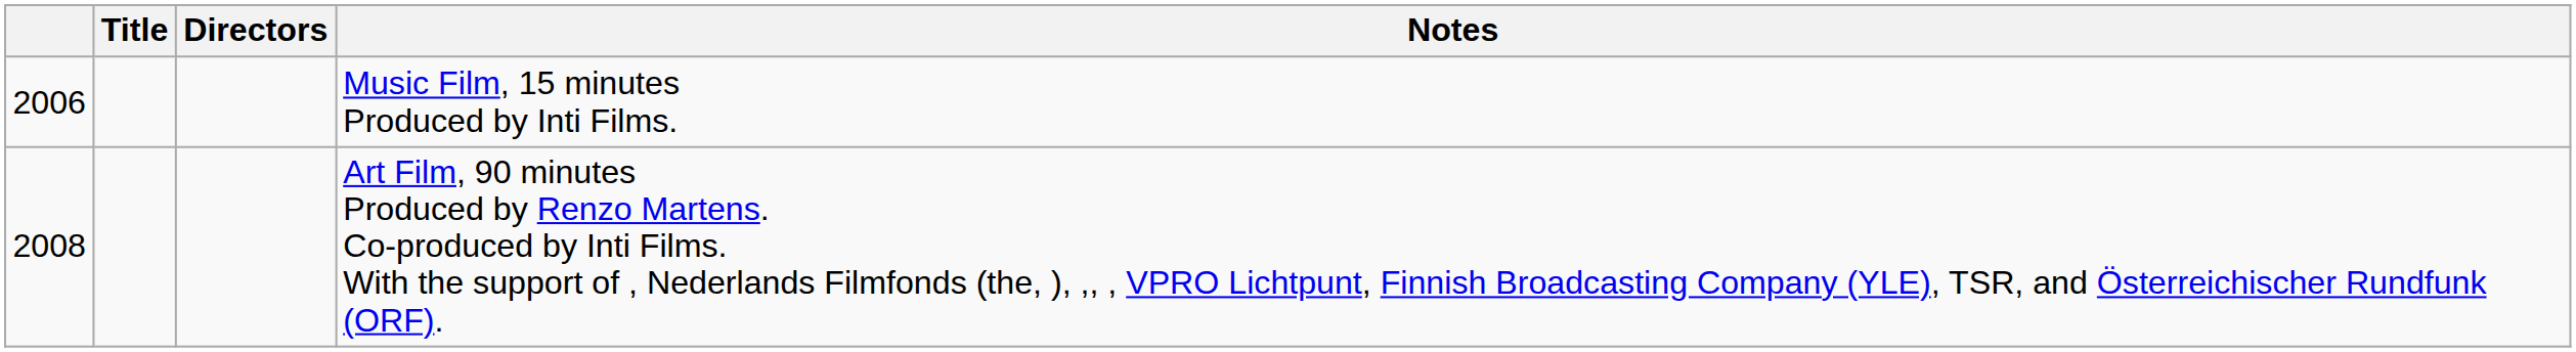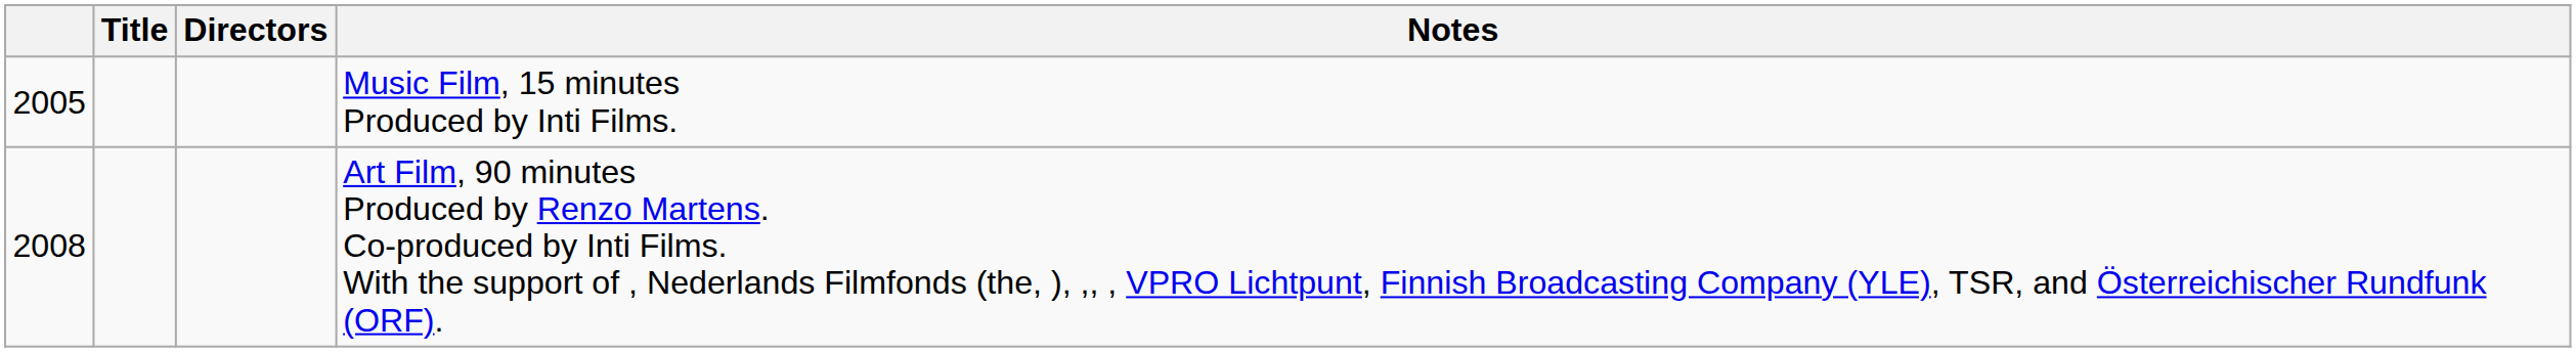 <table class="wikitable sortable">
 <tr>
 <th></th>
 <th>Title</th>
 <th>Directors</th>
 <th class="unsortable">Notes</th>
 </tr>
 <tr>
-<td>2006</td>
+<td>2005</td>
 <td><em></em></td>
 <td></td>
 <td><a href='#'>Music Film</a>, 15 minutes<br>Produced by Inti Films.</td>
 </tr>
 <tr>
 <td>2008</td>
 <td><em></em></td>
 <td></td>
 <td><a href='#'>Art Film</a>, 90 minutes<br>Produced by <a href='#'>Renzo Martens</a>.<br>Co-produced by Inti Films.<br>With the support of , Nederlands Filmfonds (the, ), ,, , <a href='#'>VPRO Lichtpunt</a>, <a href='#'>Finnish Broadcasting Company (YLE)</a>, TSR, and <a href='#'>Österreichischer Rundfunk (ORF)</a>.</td>
 </tr>
 </table>
